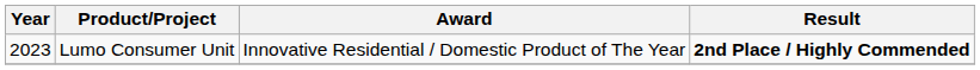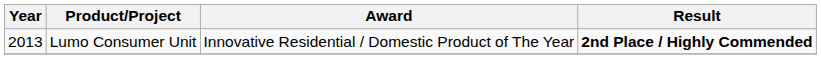 <table class="wikitable">
 <tr>
 <th>Year</th>
 <th>Product/Project</th>
 <th>Award</th>
 <th>Result</th>
 </tr>
 <tr>
-<td>2023</td>
+<td>2013</td>
 <td>Lumo Consumer Unit</td>
 <td>Innovative Residential / Domestic Product of The Year</td>
 <td><strong>2nd Place / Highly Commended</strong></td>
 </tr>
 <tr>
 </tr>
 </table>
